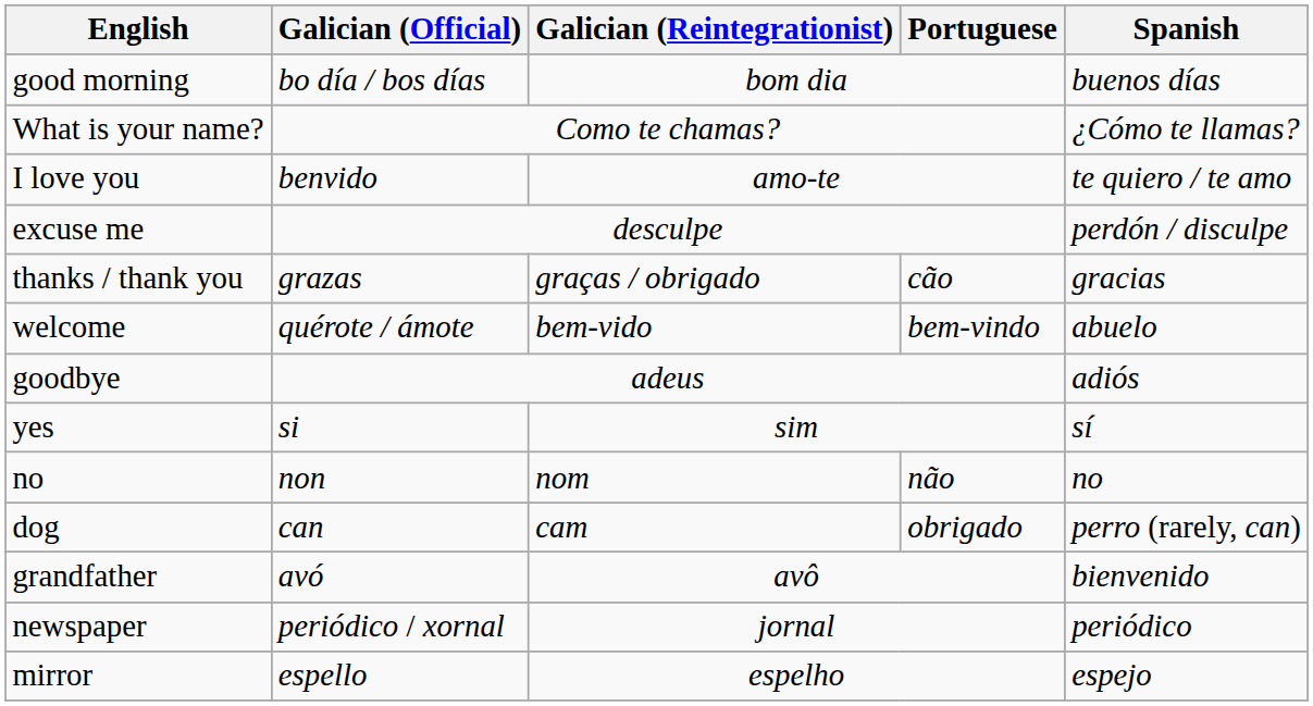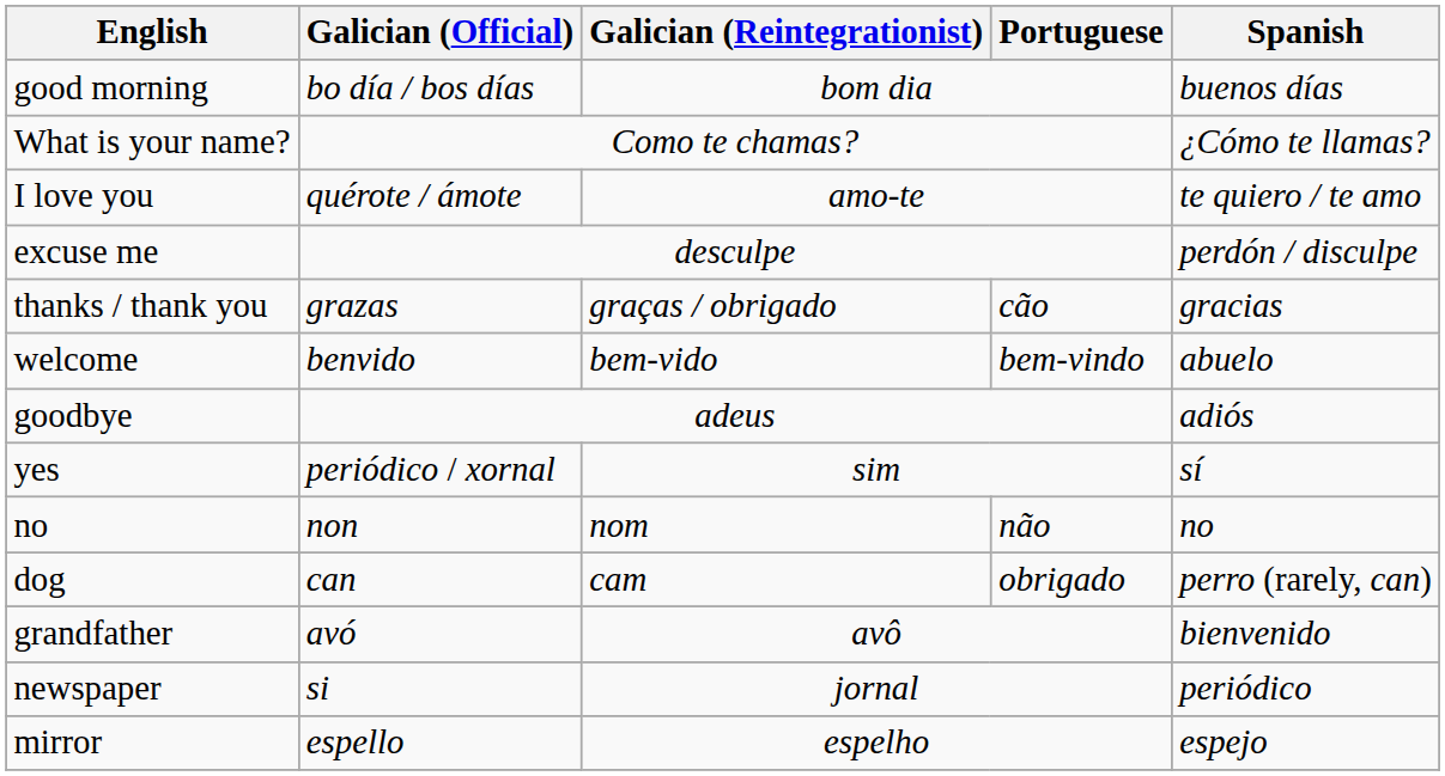 <table class="wikitable" style="margin:auto;">
 <tr>
 <th>English</th>
 <th>Galician (<a href='#'>Official</a>)</th>
 <th>Galician (<a href='#'>Reintegrationist</a>)</th>
 <th>Portuguese</th>
 <th>Spanish</th>
 </tr>
 <tr>
 <td>good morning</td>
 <td><em>bo día / bos días</em></td>
 <td colspan=2 style="text-align: center;"><em>bom dia</em></td>
 <td><em>buenos días</em></td>
 </tr>
 <tr>
 <td>What is your name?</td>
 <td colspan=3 style="text-align: center;"><em>Como te chamas?</em></td>
 <td><em>¿Cómo te llamas?</em></td>
 </tr>
 <tr>
 <td>I love you</td>
-<td><em>benvido</em></td>
+<td><em>quérote / ámote</em></td>
 <td colspan=2 style="text-align: center;"><em>amo-te</em></td>
 <td><em>te quiero / te amo</em></td>
 </tr>
 <tr>
 <td>excuse me</td>
 <td colspan=3 style="text-align: center;"><em>desculpe</em></td>
 <td><em>perdón / disculpe</em></td>
 </tr>
 <tr>
 <td>thanks / thank you</td>
 <td><em>grazas</em></td>
 <td><em>graças / obrigado</em></td>
 <td><em>cão</em></td>
 <td><em>gracias</em></td>
 </tr>
 <tr>
 <td>welcome</td>
-<td><em>quérote / ámote</em></td>
+<td><em>benvido</em></td>
 <td><em>bem-vido</em></td>
 <td><em>bem-vindo</em></td>
 <td><em>abuelo</em></td>
 </tr>
 <tr>
 <td>goodbye</td>
 <td colspan=3 style="text-align: center;"><em>adeus</em></td>
 <td><em>adiós</em></td>
 </tr>
 <tr>
 <td>yes</td>
-<td><em>si</em></td>
+<td><em>periódico</em> / <em>xornal</em></td>
 <td colspan=2 style="text-align: center;"><em>sim</em></td>
 <td><em>sí</em></td>
 </tr>
 <tr>
 <td>no</td>
 <td><em>non</em></td>
 <td><em>nom</em></td>
 <td><em>não</em></td>
 <td><em>no</em></td>
 </tr>
 <tr>
 <td>dog</td>
 <td><em>can</em></td>
 <td><em>cam</em></td>
 <td><em>obrigado</em></td>
 <td><em>perro</em> (rarely, <em>can</em>)</td>
 </tr>
 <tr>
 <td>grandfather</td>
 <td><em>avó</em></td>
 <td colspan=2 style="text-align: center;"><em>avô</em></td>
 <td><em>bienvenido</em></td>
 </tr>
 <tr>
 <td>newspaper</td>
-<td><em>periódico</em> / <em>xornal</em></td>
+<td><em>si</em></td>
 <td colspan=2 style="text-align: center;"><em>jornal</em></td>
 <td><em>periódico</em></td>
 </tr>
 <tr>
 <td>mirror</td>
 <td><em>espello</em></td>
 <td colspan=2 style="text-align: center;"><em>espelho</em></td>
 <td><em>espejo</em></td>
 </tr>
 </table>
